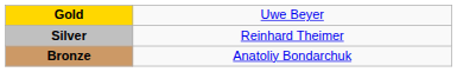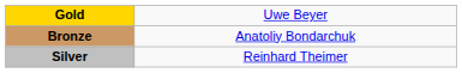 <table class="wikitable" style="text-align:center; " width="35%">
 <tr>
 <td bgcolor="gold"><strong>Gold</strong></td>
 <td><a href='#'>Uwe Beyer</a><br>  <small><em></em></small></td>
 </tr>
 <tr>
+<td bgcolor="CC9966"><strong>Bronze</strong></td>
+<td><a href='#'>Anatoliy Bondarchuk</a><br>  <small><em></em></small></td>
+</tr>
+<tr>
 <td bgcolor="silver"><strong>Silver</strong></td>
 <td><a href='#'>Reinhard Theimer</a><br>  <small><em></em></small></td>
 </tr>
-<tr>
-<td bgcolor="CC9966"><strong>Bronze</strong></td>
-<td><a href='#'>Anatoliy Bondarchuk</a><br>  <small><em></em></small></td>
-</tr>
 </table>
